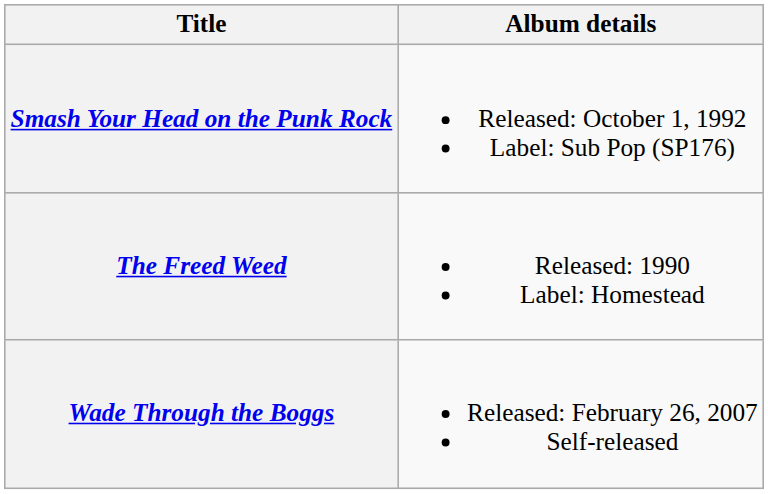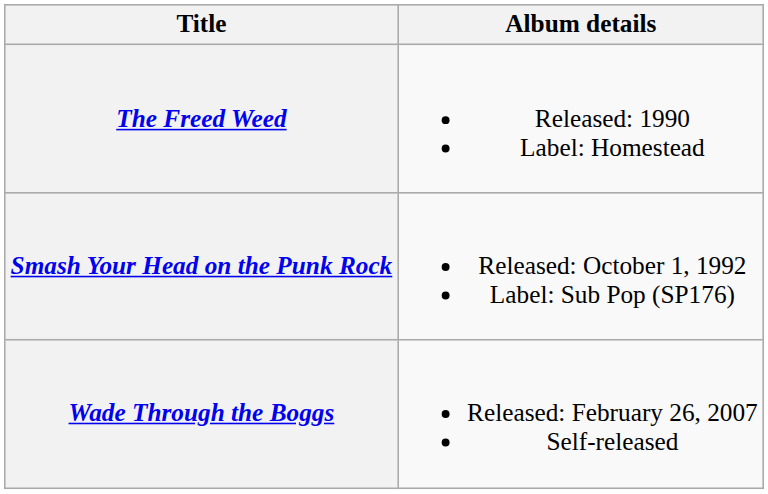 <table class="wikitable plainrowheaders" style="text-align:center;">
 <tr>
 <th rowspan="1" scope="col">Title</th>
 <th rowspan="1" scope="col">Album details</th>
 </tr>
 <tr>
+<th scope="row"><em><a href='#'>The Freed Weed</a></em></th>
+<td><br><ul><li>Released: 1990</li><li>Label: Homestead</li></ul></td>
+</tr>
+<tr>
 <th scope="row"><em><a href='#'>Smash Your Head on the Punk Rock</a></em></th>
 <td><br><ul><li>Released: October 1, 1992</li><li>Label: Sub Pop (SP176)</li></ul></td>
-</tr>
-<tr>
-<th scope="row"><em><a href='#'>The Freed Weed</a></em></th>
-<td><br><ul><li>Released: 1990</li><li>Label: Homestead</li></ul></td>
 </tr>
 <tr>
 <th scope="row"><em><a href='#'>Wade Through the Boggs</a></em></th>
 <td><br><ul><li>Released: February 26, 2007</li><li>Self-released</li></ul></td>
 </tr>
 </table>
